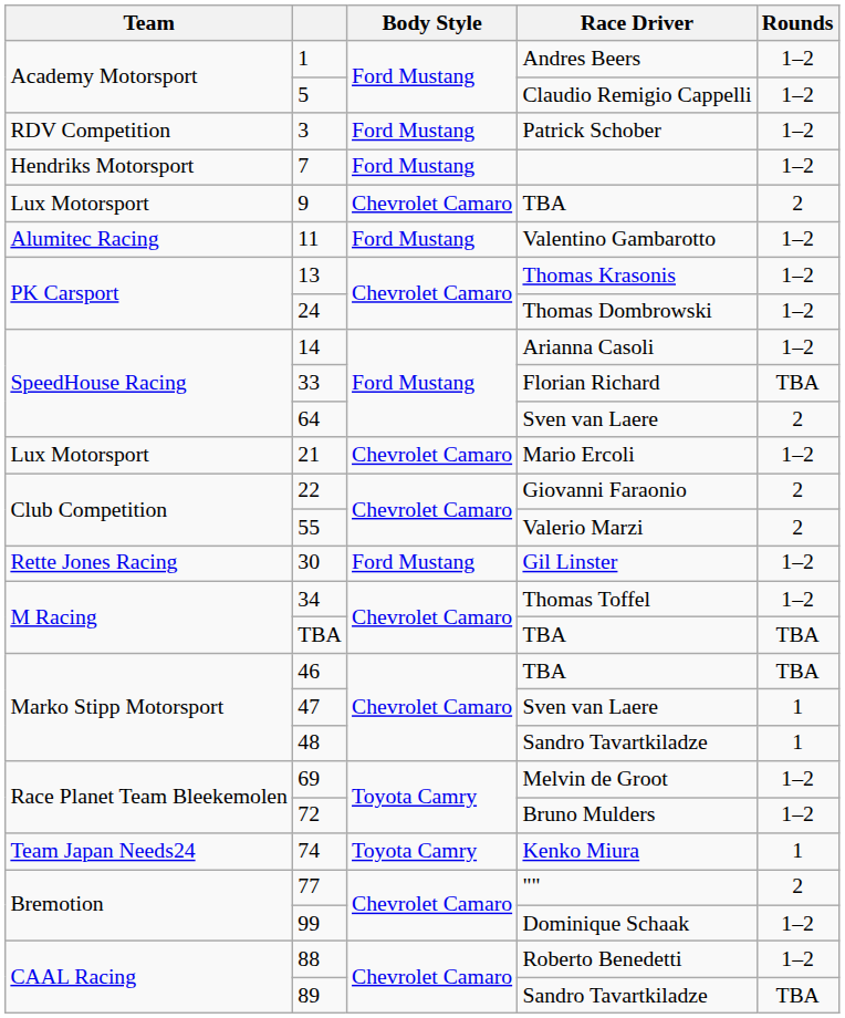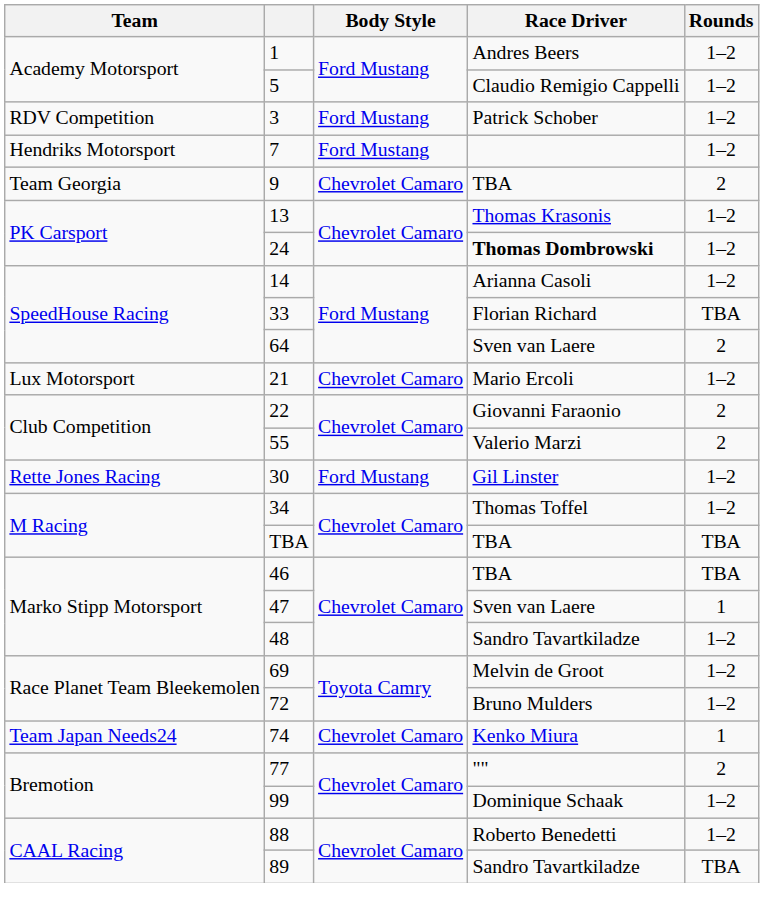 <table class="wikitable" style="font-size: 85%">
 <tr>
 <th>Team</th>
 <th></th>
 <th>Body Style</th>
 <th>Race Driver</th>
 <th>Rounds</th>
 </tr>
 <tr>
 <td rowspan="2"> Academy Motorsport</td>
 <td>1</td>
 <td rowspan="2"><a href='#'>Ford Mustang</a></td>
 <td> Andres Beers</td>
 <td align="center">1–2</td>
 </tr>
 <tr>
 <td>5</td>
 <td nowrap=""> Claudio Remigio Cappelli</td>
 <td align="center">1–2</td>
 </tr>
 <tr>
 <td nowrap> RDV Competition</td>
 <td>3</td>
 <td nowrap><a href='#'>Ford Mustang</a></td>
 <td nowrap> Patrick Schober</td>
 <td align="center">1–2</td>
 </tr>
 <tr>
 <td nowrap> Hendriks Motorsport</td>
 <td>7</td>
 <td nowrap><a href='#'>Ford Mustang</a></td>
 <td nowrap> </td>
 <td align="center">1–2</td>
 </tr>
 <tr>
-<td nowrap> Lux Motorsport</td>
+<td nowrap> Team Georgia</td>
 <td>9</td>
 <td nowrap><a href='#'>Chevrolet Camaro</a></td>
 <td nowrap> TBA</td>
 <td align="center">2</td>
-</tr>
-<tr>
-<td nowrap> <a href='#'>Alumitec Racing</a></td>
-<td>11</td>
-<td nowrap><a href='#'>Ford Mustang</a></td>
-<td nowrap> Valentino Gambarotto</td>
-<td align="center">1–2</td>
 </tr>
 <tr>
 <td rowspan=2 nowrap> <a href='#'>PK Carsport</a></td>
 <td>13</td>
 <td rowspan=2 nowrap><a href='#'>Chevrolet Camaro</a></td>
 <td nowrap> <a href='#'>Thomas Krasonis</a></td>
 <td align="center">1–2</td>
 </tr>
 <tr>
 <td>24</td>
-<td nowrap> Thomas Dombrowski</td>
+<td nowrap><strong> Thomas Dombrowski</strong></td>
 <td align="center">1–2</td>
 </tr>
 <tr>
 <td rowspan=3 nowrap> <a href='#'>SpeedHouse Racing</a></td>
 <td>14</td>
 <td rowspan=3 nowrap><a href='#'>Ford Mustang</a></td>
 <td nowrap> Arianna Casoli</td>
 <td align="center">1–2</td>
 </tr>
 <tr>
 <td>33</td>
 <td nowrap> Florian Richard</td>
 <td align="center">TBA</td>
 </tr>
 <tr>
 <td>64</td>
 <td nowrap> Sven van Laere</td>
 <td align="center">2</td>
 </tr>
 <tr>
 <td nowrap> Lux Motorsport</td>
 <td>21</td>
 <td nowrap><a href='#'>Chevrolet Camaro</a></td>
 <td nowrap> Mario Ercoli</td>
 <td align="center">1–2</td>
 </tr>
 <tr>
 <td rowspan=2 nowrap=""> Club Competition</td>
 <td>22</td>
 <td rowspan=2 nowrap=""><a href='#'>Chevrolet Camaro</a></td>
 <td nowrap> Giovanni Faraonio</td>
 <td align="center">2</td>
 </tr>
 <tr>
 <td>55</td>
 <td nowrap> Valerio Marzi</td>
 <td align="center">2</td>
 </tr>
 <tr>
 <td nowrap> <a href='#'>Rette Jones Racing</a></td>
 <td>30</td>
 <td nowrap><a href='#'>Ford Mustang</a></td>
 <td nowrap> <a href='#'>Gil Linster</a></td>
 <td align="center">1–2</td>
 </tr>
 <tr>
 <td rowspan=2 nowrap> <a href='#'>M Racing</a></td>
 <td nowrap>34</td>
 <td rowspan=2 nowrap><a href='#'>Chevrolet Camaro</a></td>
 <td nowrap> Thomas Toffel</td>
 <td align="center">1–2</td>
 </tr>
 <tr>
 <td nowrap>TBA</td>
 <td nowrap> TBA</td>
 <td align="center">TBA</td>
 </tr>
 <tr>
 <td rowspan="3" nowrap=""> Marko Stipp Motorsport</td>
 <td>46</td>
 <td rowspan="3" nowrap=""><a href='#'>Chevrolet Camaro</a></td>
 <td nowrap> TBA</td>
 <td align="center">TBA</td>
 </tr>
 <tr>
 <td>47</td>
 <td nowrap> Sven van Laere</td>
 <td align="center">1</td>
 </tr>
 <tr>
 <td>48</td>
 <td nowrap> Sandro Tavartkiladze</td>
-<td align="center">1</td>
+<td align="center">1–2</td>
 </tr>
 <tr>
 <td rowspan=2 nowrap> Race Planet Team Bleekemolen</td>
 <td>69</td>
 <td rowspan=2 nowrap><a href='#'>Toyota Camry</a></td>
 <td nowrap> Melvin de Groot</td>
 <td align="center">1–2</td>
 </tr>
 <tr>
 <td>72</td>
 <td nowrap> Bruno Mulders</td>
 <td align="center">1–2</td>
 </tr>
 <tr>
 <td> <a href='#'>Team Japan Needs24</a></td>
 <td>74</td>
-<td><a href='#'>Toyota Camry</a></td>
+<td nowrap><a href='#'>Chevrolet Camaro</a></td>
 <td> <a href='#'>Kenko Miura</a></td>
 <td align="center">1</td>
 </tr>
 <tr>
 <td rowspan=2 nowrap> Bremotion</td>
 <td nowrap>77</td>
 <td rowspan=2 nowrap><a href='#'>Chevrolet Camaro</a></td>
 <td nowrap> ""</td>
 <td align="center">2</td>
 </tr>
 <tr>
 <td nowrap>99</td>
 <td nowrap> Dominique Schaak</td>
 <td align="center">1–2</td>
 </tr>
 <tr>
 <td rowspan=2 nowrap> <a href='#'>CAAL Racing</a></td>
 <td>88</td>
 <td rowspan=2 nowrap><a href='#'>Chevrolet Camaro</a></td>
 <td nowrap> Roberto Benedetti</td>
 <td align="center">1–2</td>
 </tr>
 <tr>
 <td nowrap>89</td>
 <td nowrap> Sandro Tavartkiladze</td>
 <td align="center">TBA</td>
 </tr>
 </table>
